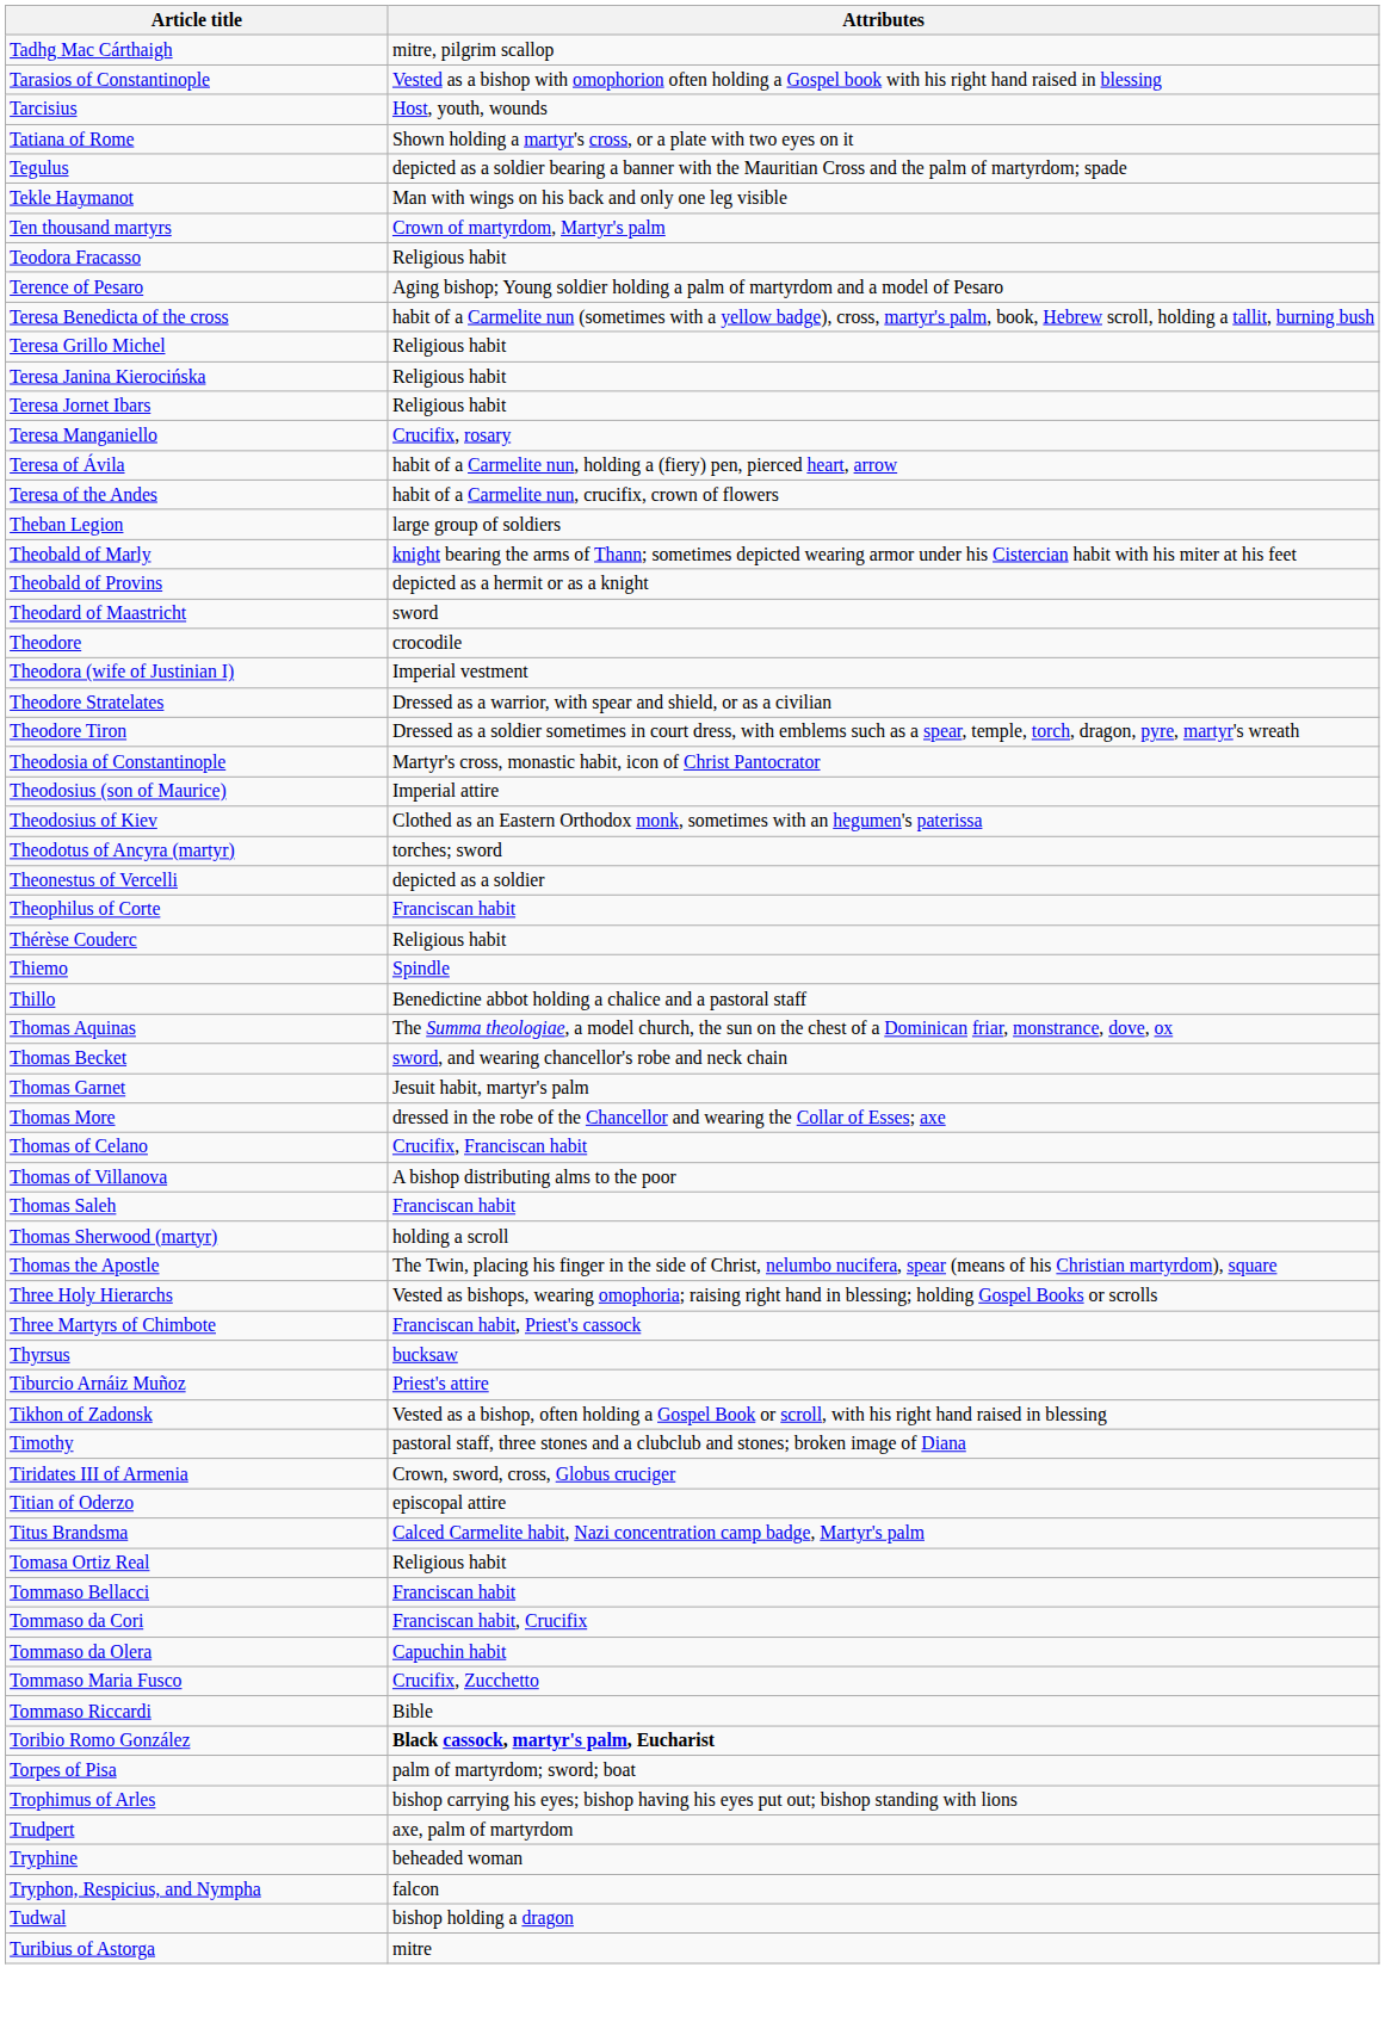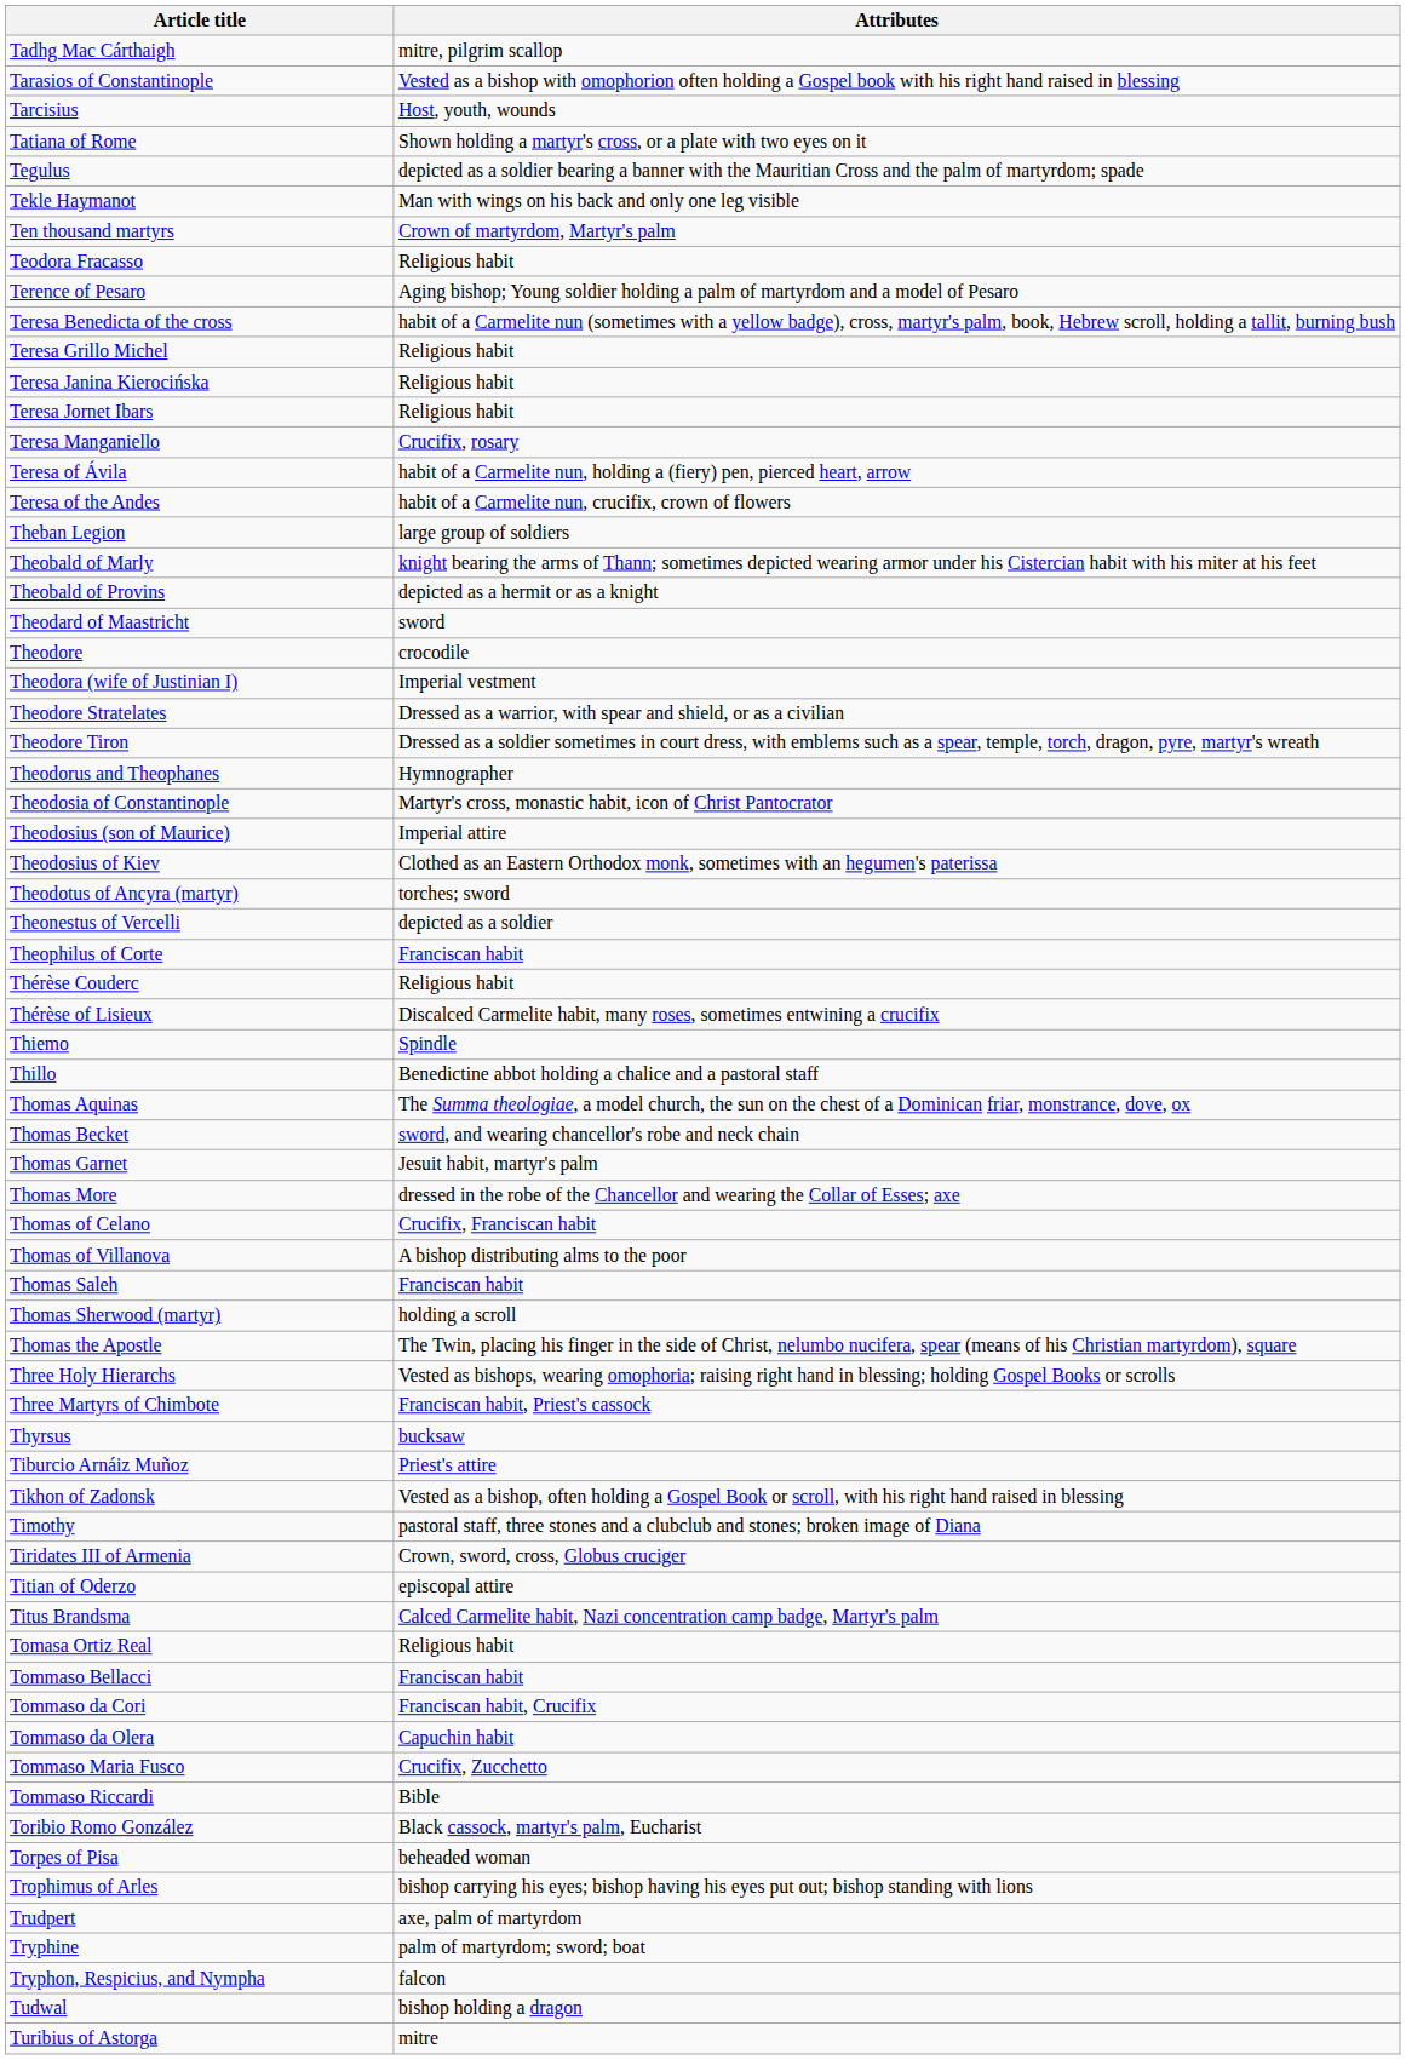 <table class="wikitable">
 <tr>
 <th scope="col" style="width: 20em;">Article title</th>
 <th scope="col">Attributes</th>
 </tr>
 <tr>
 <td><a href='#'>Tadhg Mac Cárthaigh</a></td>
 <td>mitre, pilgrim scallop</td>
 </tr>
 <tr>
 <td><a href='#'>Tarasios of Constantinople</a></td>
 <td><a href='#'>Vested</a> as a bishop with <a href='#'>omophorion</a> often holding a <a href='#'>Gospel book</a> with his right hand raised in <a href='#'>blessing</a></td>
 </tr>
 <tr>
 <td><a href='#'>Tarcisius</a></td>
 <td><a href='#'>Host</a>, youth, wounds</td>
 </tr>
 <tr>
 <td><a href='#'>Tatiana of Rome</a></td>
 <td>Shown holding a <a href='#'>martyr</a>'s <a href='#'>cross</a>, or a plate with two eyes on it</td>
 </tr>
 <tr>
 <td><a href='#'>Tegulus</a></td>
 <td>depicted as a soldier bearing a banner with the Mauritian Cross and the palm of martyrdom; spade</td>
 </tr>
 <tr>
 <td><a href='#'>Tekle Haymanot</a></td>
 <td>Man with wings on his back and only one leg visible</td>
 </tr>
 <tr>
 <td><a href='#'>Ten thousand martyrs</a></td>
 <td><a href='#'>Crown of martyrdom</a>, <a href='#'>Martyr's palm</a></td>
 </tr>
 <tr>
 <td><a href='#'>Teodora Fracasso</a></td>
 <td>Religious habit</td>
 </tr>
 <tr>
 <td><a href='#'>Terence of Pesaro</a></td>
 <td>Aging bishop; Young soldier holding a palm of martyrdom and a model of Pesaro</td>
 </tr>
 <tr>
 <td><a href='#'>Teresa Benedicta of the cross</a></td>
 <td>habit of a <a href='#'>Carmelite nun</a> (sometimes with a <a href='#'>yellow badge</a>), cross, <a href='#'>martyr's palm</a>, book, <a href='#'>Hebrew</a> scroll, holding a <a href='#'>tallit</a>, <a href='#'>burning bush</a></td>
 </tr>
 <tr>
 <td><a href='#'>Teresa Grillo Michel</a></td>
 <td>Religious habit</td>
 </tr>
 <tr>
 <td><a href='#'>Teresa Janina Kierocińska</a></td>
 <td>Religious habit</td>
 </tr>
 <tr>
 <td><a href='#'>Teresa Jornet Ibars</a></td>
 <td>Religious habit</td>
 </tr>
 <tr>
 <td><a href='#'>Teresa Manganiello</a></td>
 <td><a href='#'>Crucifix</a>, <a href='#'>rosary</a></td>
 </tr>
 <tr>
 <td><a href='#'>Teresa of Ávila</a></td>
 <td>habit of a <a href='#'>Carmelite nun</a>, holding a (fiery) pen, pierced <a href='#'>heart</a>, <a href='#'>arrow</a></td>
 </tr>
 <tr>
 <td><a href='#'>Teresa of the Andes</a></td>
 <td>habit of a <a href='#'>Carmelite nun</a>, crucifix, crown of flowers</td>
 </tr>
 <tr>
 <td><a href='#'>Theban Legion</a></td>
 <td>large group of soldiers</td>
 </tr>
 <tr>
 <td><a href='#'>Theobald of Marly</a></td>
 <td><a href='#'>knight</a> bearing the arms of <a href='#'>Thann</a>; sometimes depicted wearing armor under his <a href='#'>Cistercian</a> habit with his miter at his feet</td>
 </tr>
 <tr>
 <td><a href='#'>Theobald of Provins</a></td>
 <td>depicted as a hermit or as a knight</td>
 </tr>
 <tr>
 <td><a href='#'>Theodard of Maastricht</a></td>
 <td>sword</td>
 </tr>
 <tr>
 <td><a href='#'>Theodore</a></td>
 <td>crocodile</td>
 </tr>
 <tr>
 <td><a href='#'>Theodora (wife of Justinian I)</a></td>
 <td>Imperial vestment</td>
 </tr>
 <tr>
 <td><a href='#'>Theodore Stratelates</a></td>
 <td>Dressed as a warrior, with spear and shield, or as a civilian</td>
 </tr>
 <tr>
 <td><a href='#'>Theodore Tiron</a></td>
 <td>Dressed as a soldier sometimes in court dress, with emblems such as a <a href='#'>spear</a>, temple, <a href='#'>torch</a>, dragon, <a href='#'>pyre</a>, <a href='#'>martyr</a>'s wreath</td>
 </tr>
 <tr>
+<td><a href='#'>Theodorus and Theophanes</a></td>
+<td>Hymnographer</td>
+</tr>
+<tr>
 <td><a href='#'>Theodosia of Constantinople</a></td>
 <td>Martyr's cross, monastic habit, icon of <a href='#'>Christ Pantocrator</a></td>
 </tr>
 <tr>
 <td><a href='#'>Theodosius (son of Maurice)</a></td>
 <td>Imperial attire</td>
 </tr>
 <tr>
 <td><a href='#'>Theodosius of Kiev</a></td>
 <td>Clothed as an Eastern Orthodox <a href='#'>monk</a>, sometimes with an <a href='#'>hegumen</a>'s <a href='#'>paterissa</a></td>
 </tr>
 <tr>
 <td><a href='#'>Theodotus of Ancyra (martyr)</a></td>
 <td>torches; sword</td>
 </tr>
 <tr>
 <td><a href='#'>Theonestus of Vercelli</a></td>
 <td>depicted as a soldier</td>
 </tr>
 <tr>
 <td><a href='#'>Theophilus of Corte</a></td>
 <td><a href='#'>Franciscan habit</a></td>
 </tr>
 <tr>
 <td><a href='#'>Thérèse Couderc</a></td>
 <td>Religious habit</td>
+</tr>
+<tr>
+<td><a href='#'>Thérèse of Lisieux</a></td>
+<td>Discalced Carmelite habit, many <a href='#'>roses</a>, sometimes entwining a <a href='#'>crucifix</a></td>
 </tr>
 <tr>
 <td><a href='#'>Thiemo</a></td>
 <td><a href='#'>Spindle</a></td>
 </tr>
 <tr>
 <td><a href='#'>Thillo</a></td>
 <td>Benedictine abbot holding a chalice and a pastoral staff</td>
 </tr>
 <tr>
 <td><a href='#'>Thomas Aquinas</a></td>
 <td>The <em><a href='#'>Summa theologiae</a></em>, a model church, the sun on the chest of a <a href='#'>Dominican</a> <a href='#'>friar</a>, <a href='#'>monstrance</a>, <a href='#'>dove</a>, <a href='#'>ox</a></td>
 </tr>
 <tr>
 <td><a href='#'>Thomas Becket</a></td>
 <td><a href='#'>sword</a>, and wearing chancellor's robe and neck chain</td>
 </tr>
 <tr>
 <td><a href='#'>Thomas Garnet</a></td>
 <td>Jesuit habit, martyr's palm</td>
 </tr>
 <tr>
 <td><a href='#'>Thomas More</a></td>
 <td>dressed in the robe of the <a href='#'>Chancellor</a> and wearing the <a href='#'>Collar of Esses</a>; <a href='#'>axe</a></td>
 </tr>
 <tr>
 <td><a href='#'>Thomas of Celano</a></td>
 <td><a href='#'>Crucifix</a>, <a href='#'>Franciscan habit</a></td>
 </tr>
 <tr>
 <td><a href='#'>Thomas of Villanova</a></td>
 <td>A bishop distributing alms to the poor</td>
 </tr>
 <tr>
 <td><a href='#'>Thomas Saleh</a></td>
 <td><a href='#'>Franciscan habit</a></td>
 </tr>
 <tr>
 <td><a href='#'>Thomas Sherwood (martyr)</a></td>
 <td>holding a scroll</td>
 </tr>
 <tr>
 <td><a href='#'>Thomas the Apostle</a></td>
 <td>The Twin, placing his finger in the side of Christ, <a href='#'>nelumbo nucifera</a>, <a href='#'>spear</a> (means of his <a href='#'>Christian martyrdom</a>), <a href='#'>square</a> </td>
 </tr>
 <tr>
 <td><a href='#'>Three Holy Hierarchs</a></td>
 <td>Vested as bishops, wearing <a href='#'>omophoria</a>; raising right hand in blessing; holding <a href='#'>Gospel Books</a> or scrolls</td>
 </tr>
 <tr>
 <td><a href='#'>Three Martyrs of Chimbote</a></td>
 <td><a href='#'>Franciscan habit</a>, <a href='#'>Priest's cassock</a></td>
 </tr>
 <tr>
 <td><a href='#'>Thyrsus</a></td>
 <td><a href='#'>bucksaw</a></td>
 </tr>
 <tr>
 <td><a href='#'>Tiburcio Arnáiz Muñoz</a></td>
 <td><a href='#'>Priest's attire</a></td>
 </tr>
 <tr>
 <td><a href='#'>Tikhon of Zadonsk</a></td>
 <td>Vested as a bishop, often holding a <a href='#'>Gospel Book</a> or <a href='#'>scroll</a>, with his right hand raised in blessing</td>
 </tr>
 <tr>
 <td><a href='#'>Timothy</a></td>
 <td>pastoral staff, three stones and a clubclub and stones; broken image of <a href='#'>Diana</a></td>
 </tr>
 <tr>
 <td><a href='#'>Tiridates III of Armenia</a></td>
 <td>Crown, sword, cross, <a href='#'>Globus cruciger</a></td>
 </tr>
 <tr>
 <td><a href='#'>Titian of Oderzo</a></td>
 <td>episcopal attire</td>
 </tr>
 <tr>
 <td><a href='#'>Titus Brandsma</a></td>
 <td><a href='#'>Calced Carmelite habit</a>, <a href='#'>Nazi concentration camp badge</a>, <a href='#'>Martyr's palm</a></td>
 </tr>
 <tr>
 <td><a href='#'>Tomasa Ortiz Real</a></td>
 <td>Religious habit</td>
 </tr>
 <tr>
 <td><a href='#'>Tommaso Bellacci</a></td>
 <td><a href='#'>Franciscan habit</a></td>
 </tr>
 <tr>
 <td><a href='#'>Tommaso da Cori</a></td>
 <td><a href='#'>Franciscan habit</a>, <a href='#'>Crucifix</a></td>
 </tr>
 <tr>
 <td><a href='#'>Tommaso da Olera</a></td>
 <td><a href='#'>Capuchin habit</a></td>
 </tr>
 <tr>
 <td><a href='#'>Tommaso Maria Fusco</a></td>
 <td><a href='#'>Crucifix</a>, <a href='#'>Zucchetto</a></td>
 </tr>
 <tr>
 <td><a href='#'>Tommaso Riccardi</a></td>
 <td>Bible</td>
 </tr>
 <tr>
 <td><a href='#'>Toribio Romo González</a></td>
-<td><strong>Black <a href='#'>cassock</a>, <a href='#'>martyr's palm</a>, Eucharist</strong></td>
+<td>Black <a href='#'>cassock</a>, <a href='#'>martyr's palm</a>, Eucharist</td>
 </tr>
 <tr>
 <td><a href='#'>Torpes of Pisa</a></td>
-<td>palm of martyrdom; sword; boat</td>
+<td>beheaded woman</td>
 </tr>
 <tr>
 <td><a href='#'>Trophimus of Arles</a></td>
 <td>bishop carrying his eyes; bishop having his eyes put out; bishop standing with lions</td>
 </tr>
 <tr>
 <td><a href='#'>Trudpert</a></td>
 <td>axe, palm of martyrdom</td>
 </tr>
 <tr>
 <td><a href='#'>Tryphine</a></td>
-<td>beheaded woman</td>
+<td>palm of martyrdom; sword; boat</td>
 </tr>
 <tr>
 <td><a href='#'>Tryphon, Respicius, and Nympha</a></td>
 <td>falcon</td>
 </tr>
 <tr>
 <td><a href='#'>Tudwal</a></td>
 <td>bishop holding a <a href='#'>dragon</a></td>
 </tr>
 <tr>
 <td><a href='#'>Turibius of Astorga</a></td>
 <td>mitre</td>
 </tr>
 </table>
